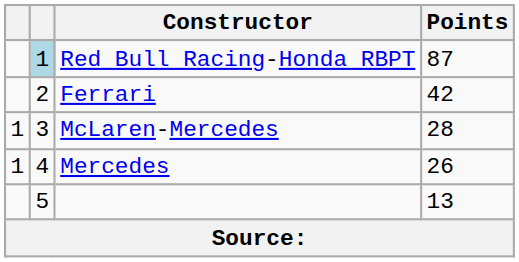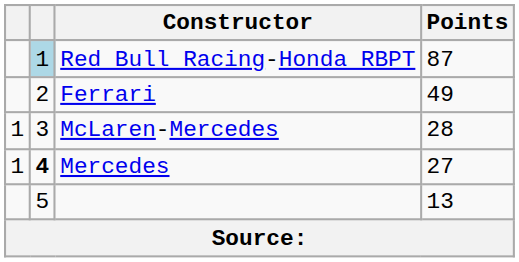 <table class="wikitable" style="font-size: 85%;">
 <tr>
 <th scope="col"></th>
 <th scope="col"></th>
 <th scope="col">Constructor</th>
 <th scope="col">Points</th>
 </tr>
 <tr>
 <td align="left"></td>
 <td align="center" style="background: lightblue;">1</td>
 <td> <a href='#'>Red Bull Racing</a>-<a href='#'>Honda RBPT</a></td>
 <td align="left">87</td>
 </tr>
 <tr>
 <td align="left"></td>
 <td align="center">2</td>
 <td> <a href='#'>Ferrari</a></td>
-<td align="left">42</td>
+<td align="left">49</td>
 </tr>
 <tr>
 <td align="left"> 1</td>
 <td align="center">3</td>
 <td> <a href='#'>McLaren</a>-<a href='#'>Mercedes</a></td>
 <td align="left">28</td>
 </tr>
 <tr>
 <td align="left"> 1</td>
-<td align="center">4</td>
+<td align="center"><strong>4</strong></td>
 <td {{nowrap> <a href='#'>Mercedes</a></td>
-<td align="left">26</td>
+<td align="left">27</td>
 </tr>
 <tr>
 <td align="left"></td>
 <td align="center">5</td>
 <td></td>
 <td align="left">13</td>
 </tr>
 <tr>
 <th colspan=4>Source:</th>
 </tr>
 </table>
